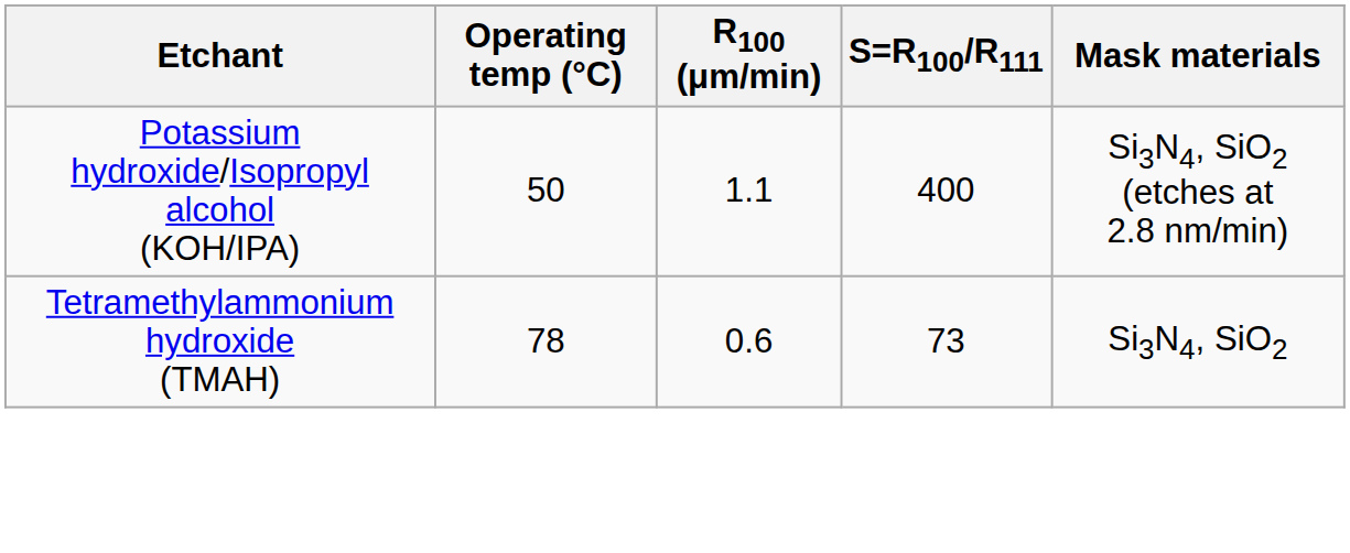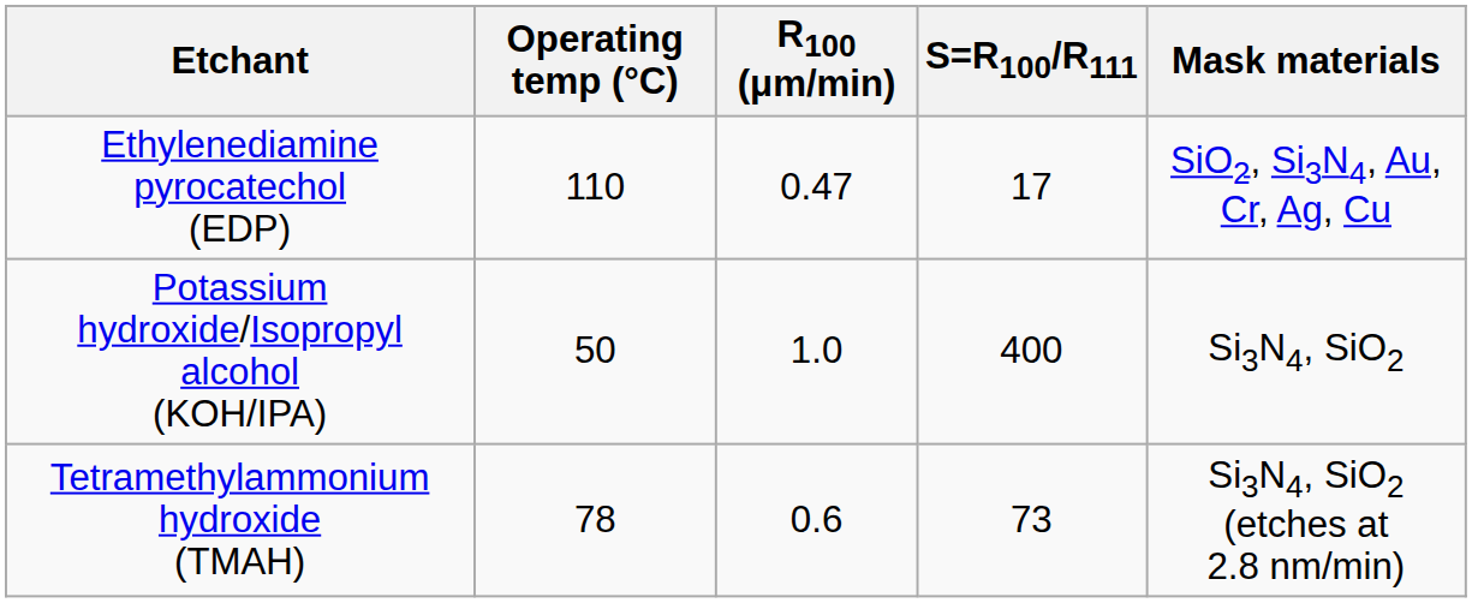 <table style="text-align:center; margin: 1em auto 1em auto" class=wikitable>
 <tr>
 <th>Etchant</th>
 <th>Operating temp (°C)</th>
 <th>R<sub>100</sub> (μm/min)</th>
 <th>S=R<sub>100</sub>/R<sub>111</sub></th>
 <th>Mask materials</th>
 </tr>
 <tr>
+<td><a href='#'>Ethylenediamine pyrocatechol</a><br>(EDP)</td>
+<td>110</td>
+<td>0.47</td>
+<td>17</td>
+<td><a href='#'>SiO<sub>2</sub></a>, <a href='#'>Si<sub>3</sub>N<sub>4</sub></a>, <a href='#'>Au</a>, <a href='#'>Cr</a>, <a href='#'>Ag</a>, <a href='#'>Cu</a></td>
+</tr>
+<tr>
 <td><a href='#'>Potassium hydroxide</a>/<a href='#'>Isopropyl alcohol</a><br>(KOH/IPA)</td>
 <td>50</td>
-<td>1.1</td>
+<td>1.0</td>
 <td>400</td>
-<td>Si<sub>3</sub>N<sub>4</sub>, SiO<sub>2</sub> (etches at 2.8 nm/min)</td>
+<td>Si<sub>3</sub>N<sub>4</sub>, SiO<sub>2</sub></td>
 </tr>
 <tr>
 <td><a href='#'>Tetramethylammonium hydroxide</a><br>(TMAH)</td>
 <td>78</td>
 <td>0.6</td>
 <td>73</td>
-<td>Si<sub>3</sub>N<sub>4</sub>, SiO<sub>2</sub></td>
+<td>Si<sub>3</sub>N<sub>4</sub>, SiO<sub>2</sub> (etches at 2.8 nm/min)</td>
 </tr>
 </table>
